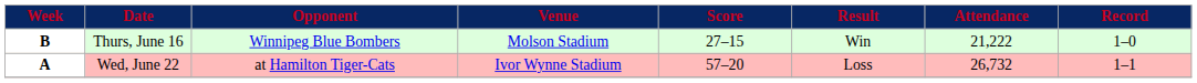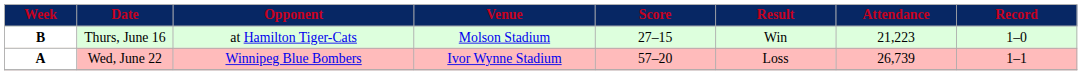 <table class="wikitable sortable">
 <tr>
 <th style="background:#072764;color:#c6011f;" width="6%">Week</th>
 <th style="background:#072764;color:#c6011f;" width="8%">Date</th>
 <th style="background:#072764;color:#c6011f;" width="20%">Opponent</th>
 <th style="background:#072764;color:#c6011f;" width="15%">Venue</th>
 <th style="background:#072764;color:#c6011f;" width="10%">Score</th>
 <th style="background:#072764;color:#c6011f;" width="10%">Result</th>
 <th style="background:#072764;color:#c6011f;" width="10%">Attendance</th>
 <th style="background:#072764;color:#c6011f;" width="10%">Record</th>
 </tr>
 <tr align="center" bgcolor="#ddffdd">
 <td style="text-align:center; background:white;"><span><strong>B</strong></span></td>
 <td>Thurs, June 16</td>
-<td><a href='#'>Winnipeg Blue Bombers</a></td>
+<td>at <a href='#'>Hamilton Tiger-Cats</a></td>
 <td><a href='#'>Molson Stadium</a></td>
 <td>27–15</td>
 <td>Win</td>
-<td>21,222</td>
+<td>21,223</td>
 <td>1–0</td>
 </tr>
 <tr align="center" bgcolor="#ffbbbb">
 <td style="text-align:center; background:white;"><span><strong>A</strong></span></td>
 <td>Wed, June 22</td>
-<td>at <a href='#'>Hamilton Tiger-Cats</a></td>
+<td><a href='#'>Winnipeg Blue Bombers</a></td>
 <td><a href='#'>Ivor Wynne Stadium</a></td>
 <td>57–20</td>
 <td>Loss</td>
-<td>26,732</td>
+<td>26,739</td>
 <td>1–1</td>
 </tr>
 <tr>
 </tr>
 </table>
